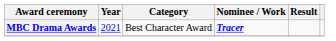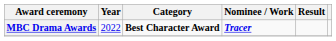 <table class="wikitable plainrowheaders sortable">
 <tr>
 <th scope="col">Award ceremony</th>
 <th scope="col">Year</th>
 <th scope="col">Category</th>
 <th scope="col">Nominee / Work</th>
 <th scope="col">Result</th>
 <th scope="col" class="unsortable"></th>
 </tr>
 <tr>
 <th scope="row"><a href='#'>MBC Drama Awards</a></th>
-<td><a href='#'>2021</a></td>
-<td>Best Character Award</td>
+<td><a href='#'>2022</a></td>
+<td><strong>Best Character Award</strong></td>
 <td><strong><em><a href='#'>Tracer</a></em></strong></td>
 <td></td>
 <td></td>
 </tr>
 <tr>
 </tr>
 </table>
